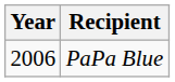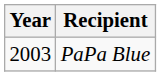 <table class="wikitable sortable">
 <tr>
 <th>Year</th>
 <th>Recipient</th>
 </tr>
 <tr>
-<td>2006</td>
+<td>2003</td>
 <td><em>PaPa Blue</em></td>
 </tr>
 </table>
